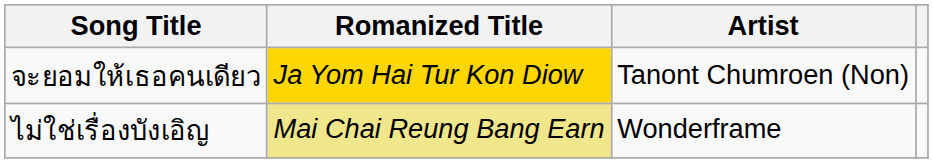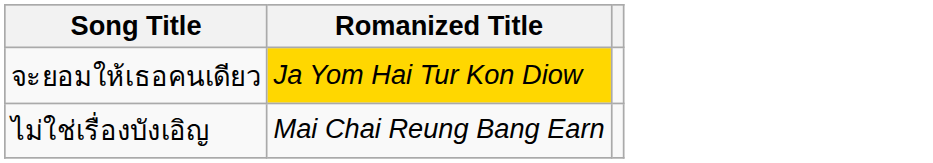 <table class="wikitable">
 <tr>
 <th>Song Title</th>
 <th>Romanized Title</th>
-<th>Artist</th>
 <th></th>
 </tr>
 <tr>
 <td>จะยอมให้เธอคนเดียว</td>
 <td style="background: gold;"><em>Ja Yom Hai Tur Kon Diow</em></td>
-<td>Tanont Chumroen (Non)</td>
 <td style="text-align: center;"></td>
 </tr>
 <tr>
 <td>ไม่ใช่เรื่องบังเอิญ</td>
-<td style="background: khaki;"><em>Mai Chai Reung Bang Earn</em></td>
-<td>Wonderframe</td>
+<td><em>Mai Chai Reung Bang Earn</em></td>
 <td style="text-align: center;"></td>
 </tr>
 </table>
